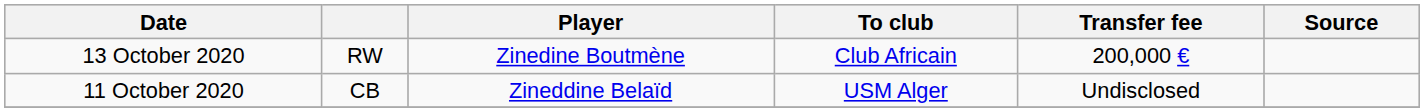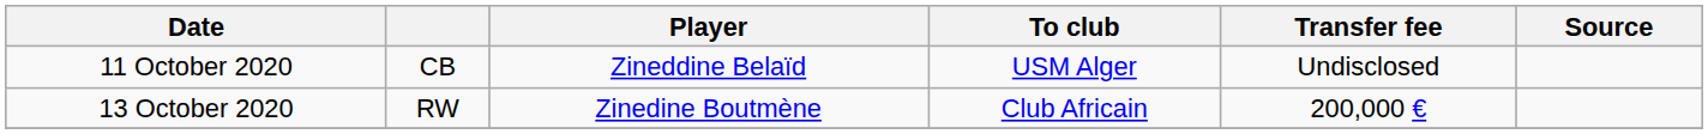 <table class="wikitable sortable" style="width:70%; text-align:center; font-size:85%; text-align:centre;">
 <tr>
 <th>Date</th>
 <th></th>
 <th>Player</th>
 <th>To club</th>
 <th>Transfer fee</th>
 <th>Source</th>
 </tr>
 <tr>
+<td>11 October 2020</td>
+<td>CB</td>
+<td> <a href='#'>Zineddine Belaïd</a></td>
+<td><a href='#'>USM Alger</a></td>
+<td>Undisclosed</td>
+<td></td>
+</tr>
+<tr>
 <td>13 October 2020</td>
 <td>RW</td>
 <td> <a href='#'>Zinedine Boutmène</a></td>
 <td> <a href='#'>Club Africain</a></td>
 <td>200,000 <a href='#'>€</a></td>
 <td></td>
 </tr>
 <tr>
-<td>11 October 2020</td>
-<td>CB</td>
-<td> <a href='#'>Zineddine Belaïd</a></td>
-<td><a href='#'>USM Alger</a></td>
-<td>Undisclosed</td>
-<td></td>
-</tr>
-<tr>
 </tr>
 </table>
